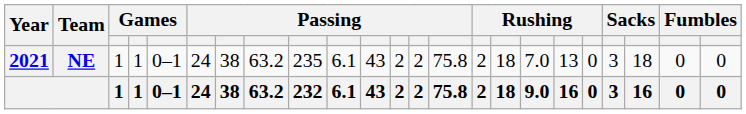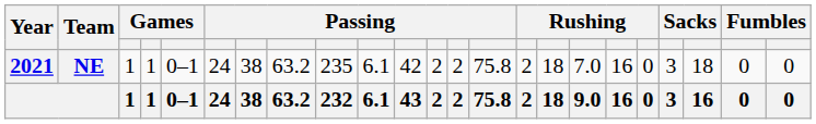 <table class="wikitable" style="text-align:center;">
 <tr>
 <th rowspan="2">Year</th>
 <th rowspan="2">Team</th>
 <th colspan="3">Games</th>
 <th colspan="9">Passing</th>
 <th colspan="5">Rushing</th>
 <th colspan="2">Sacks</th>
 <th colspan="2">Fumbles</th>
 </tr>
 <tr>
 <th></th>
 <th></th>
 <th></th>
 <th></th>
 <th></th>
 <th></th>
 <th></th>
 <th></th>
 <th></th>
 <th></th>
 <th></th>
 <th></th>
 <th></th>
 <th></th>
 <th></th>
 <th></th>
 <th></th>
 <th></th>
 <th></th>
 <th></th>
 <th></th>
 </tr>
 <tr>
 <th><a href='#'>2021</a></th>
 <th><a href='#'>NE</a></th>
 <td>1</td>
 <td>1</td>
 <td>0–1</td>
 <td>24</td>
 <td>38</td>
 <td>63.2</td>
 <td>235</td>
 <td>6.1</td>
-<td>43</td>
+<td>42</td>
 <td>2</td>
 <td>2</td>
 <td>75.8</td>
 <td>2</td>
 <td>18</td>
 <td>7.0</td>
-<td>13</td>
+<td>16</td>
 <td>0</td>
 <td>3</td>
 <td>18</td>
 <td>0</td>
 <td>0</td>
 </tr>
 <tr>
 <th colspan="2"></th>
 <th>1</th>
 <th>1</th>
 <th>0–1</th>
 <th>24</th>
 <th>38</th>
 <th>63.2</th>
 <th>232</th>
 <th>6.1</th>
 <th>43</th>
 <th>2</th>
 <th>2</th>
 <th>75.8</th>
 <th>2</th>
 <th>18</th>
 <th>9.0</th>
 <th>16</th>
 <th>0</th>
 <th>3</th>
 <th>16</th>
 <th>0</th>
 <th>0</th>
 </tr>
 </table>
